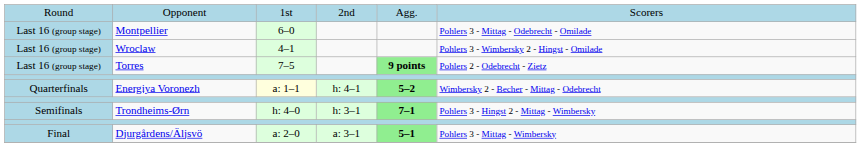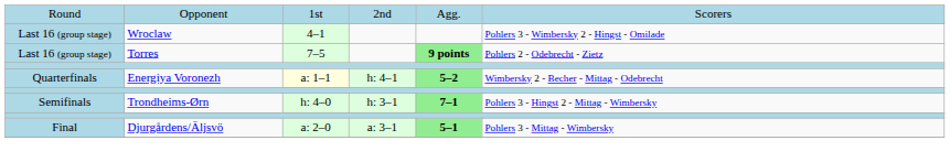 <table class="wikitable" style="text-align:center">
 <tr bgcolor=lightblue>
 <td width=150px>Round</td>
 <td width=200px>Opponent</td>
 <td width=80px>1st</td>
 <td width=80px>2nd</td>
 <td width=80px>Agg.</td>
 <td width=600px>Scorers</td>
-</tr>
-<tr>
-<td bgcolor=lightblue>Last 16 <small>(group stage)</small></td>
-<td align=left> <a href='#'>Montpellier</a></td>
-<td bgcolor="#ddffdd">6–0</td>
-<td></td>
-<td></td>
-<td align=left><small><a href='#'>Pohlers</a> 3 - <a href='#'>Mittag</a> - <a href='#'>Odebrecht</a> - <a href='#'>Omilade</a></small></td>
 </tr>
 <tr>
 <td bgcolor=lightblue>Last 16 <small>(group stage)</small></td>
 <td align=left> <a href='#'>Wroclaw</a></td>
 <td bgcolor="#ddffdd">4–1</td>
 <td></td>
 <td></td>
 <td align=left><small><a href='#'>Pohlers</a> 3 - <a href='#'>Wimbersky</a> 2 - <a href='#'>Hingst</a> - <a href='#'>Omilade</a></small></td>
 </tr>
 <tr>
 <td bgcolor=lightblue>Last 16 <small>(group stage)</small></td>
 <td align=left> <a href='#'>Torres</a></td>
 <td bgcolor="#ddffdd">7–5</td>
 <td></td>
 <td bgcolor=lightgreen><strong>9 points</strong></td>
 <td align=left><small><a href='#'>Pohlers</a> 2 - <a href='#'>Odebrecht</a> - <a href='#'>Zietz</a></small></td>
 </tr>
 <tr bgcolor=lightblue>
 <td colspan=6></td>
 </tr>
 <tr>
 <td bgcolor=lightblue>Quarterfinals</td>
 <td align=left> <a href='#'>Energiya Voronezh</a></td>
 <td bgcolor="#ffffdd">a: 1–1</td>
 <td bgcolor="#ddffdd">h: 4–1</td>
 <td bgcolor=lightgreen><strong>5–2</strong></td>
 <td align=left><small><a href='#'>Wimbersky</a> 2 - <a href='#'>Becher</a> - <a href='#'>Mittag</a> - <a href='#'>Odebrecht</a></small></td>
 </tr>
 <tr bgcolor=lightblue>
 <td colspan=6></td>
 </tr>
 <tr>
 <td bgcolor=lightblue>Semifinals</td>
 <td align=left> <a href='#'>Trondheims-Ørn</a></td>
 <td bgcolor="#ddffdd">h: 4–0</td>
 <td bgcolor="#ddffdd">h: 3–1</td>
 <td bgcolor=lightgreen><strong>7–1</strong></td>
 <td align=left><small><a href='#'>Pohlers</a> 3 - <a href='#'>Hingst</a> 2 - <a href='#'>Mittag</a> - <a href='#'>Wimbersky</a></small></td>
 </tr>
 <tr bgcolor=lightblue>
 <td colspan=6></td>
 </tr>
 <tr>
 <td bgcolor=lightblue>Final</td>
 <td align=left> <a href='#'>Djurgårdens/Äljsvö</a></td>
 <td bgcolor="#ddffdd">a: 2–0</td>
 <td bgcolor="#ddffdd">a: 3–1</td>
 <td bgcolor=lightgreen><strong>5–1</strong></td>
 <td align=left><small><a href='#'>Pohlers</a> 3 - <a href='#'>Mittag</a> - <a href='#'>Wimbersky</a></small></td>
 </tr>
 <tr>
 </tr>
 </table>
